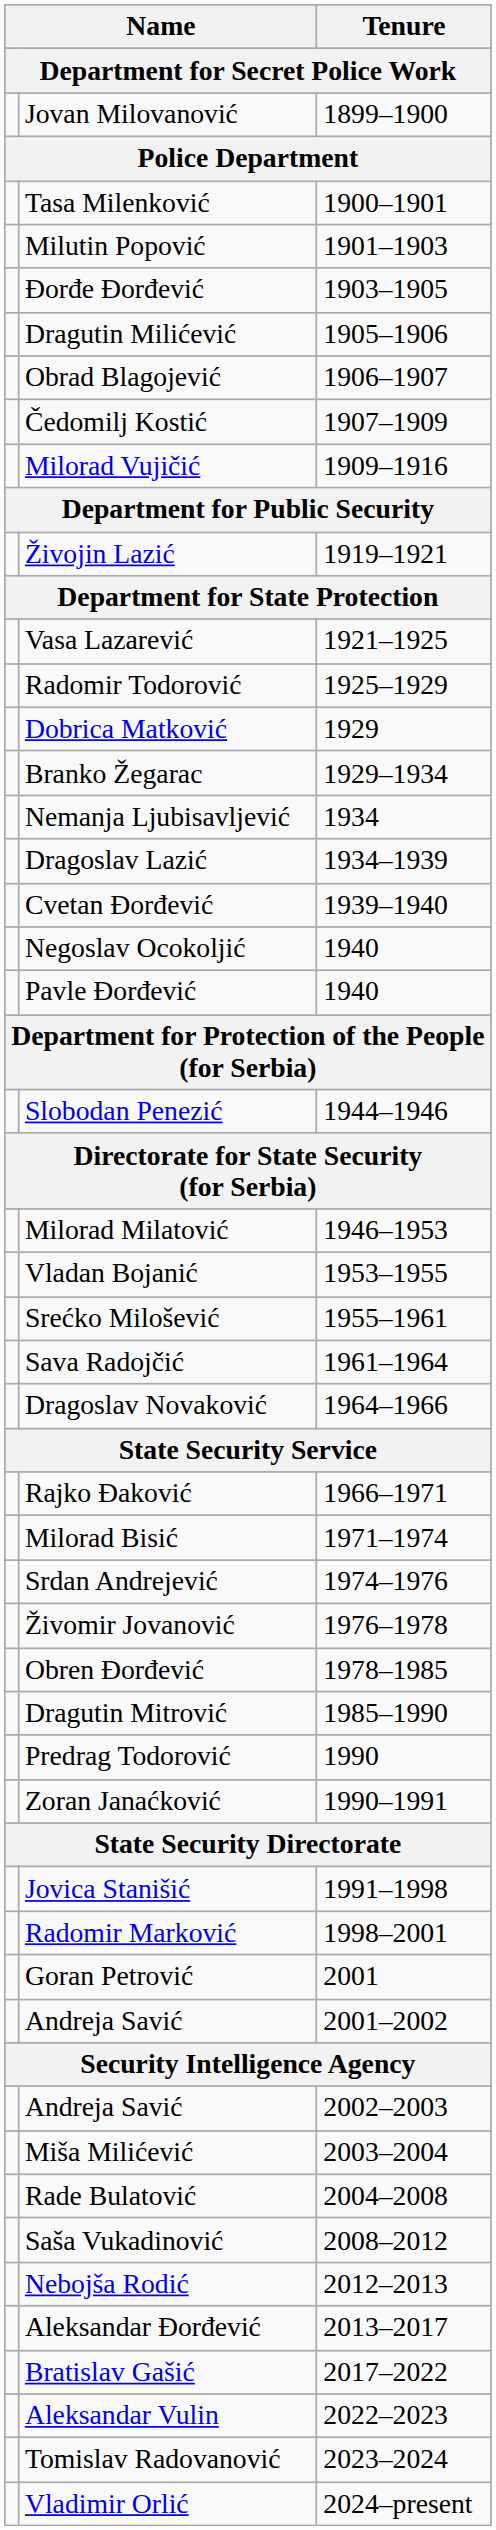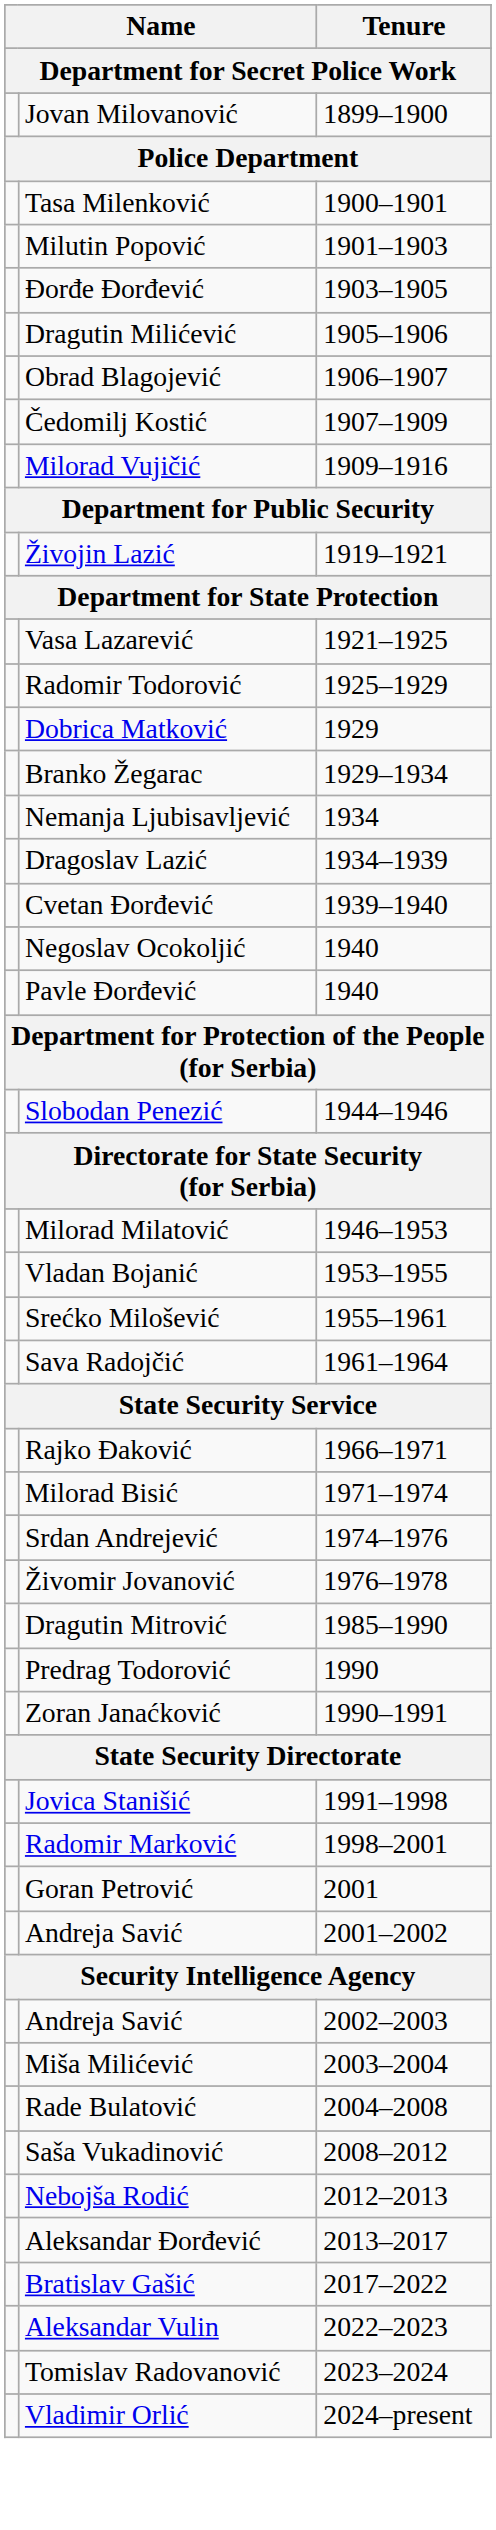 <table class="wikitable">
 <tr>
 <th colspan=2>Name</th>
 <th>Tenure</th>
 </tr>
 <tr>
 <th colspan=3>Department for Secret Police Work</th>
 </tr>
 <tr>
 <td></td>
 <td>Jovan Milovanović</td>
 <td>1899–1900</td>
 </tr>
 <tr>
 <th colspan=3>Police Department</th>
 </tr>
 <tr>
 <td></td>
 <td>Tasa Milenković</td>
 <td>1900–1901</td>
 </tr>
 <tr>
 <td></td>
 <td>Milutin Popović</td>
 <td>1901–1903</td>
 </tr>
 <tr>
 <td></td>
 <td>Đorđe Đorđević</td>
 <td>1903–1905</td>
 </tr>
 <tr>
 <td></td>
 <td>Dragutin Milićević</td>
 <td>1905–1906</td>
 </tr>
 <tr>
 <td></td>
 <td>Obrad Blagojević</td>
 <td>1906–1907</td>
 </tr>
 <tr>
 <td></td>
 <td>Čedomilj Kostić</td>
 <td>1907–1909</td>
 </tr>
 <tr>
 <td></td>
 <td><a href='#'>Milorad Vujičić</a></td>
 <td>1909–1916</td>
 </tr>
 <tr>
 <th colspan=3>Department for Public Security</th>
 </tr>
 <tr>
 <td></td>
 <td><a href='#'>Živojin Lazić</a></td>
 <td>1919–1921</td>
 </tr>
 <tr>
 <th colspan=3>Department for State Protection</th>
 </tr>
 <tr>
 <td></td>
 <td>Vasa Lazarević</td>
 <td>1921–1925</td>
 </tr>
 <tr>
 <td></td>
 <td>Radomir Todorović</td>
 <td>1925–1929</td>
 </tr>
 <tr>
 <td></td>
 <td><a href='#'>Dobrica Matković</a></td>
 <td>1929</td>
 </tr>
 <tr>
 <td></td>
 <td>Branko Žegarac</td>
 <td>1929–1934</td>
 </tr>
 <tr>
 <td></td>
 <td>Nemanja Ljubisavljević</td>
 <td>1934</td>
 </tr>
 <tr>
 <td></td>
 <td>Dragoslav Lazić</td>
 <td>1934–1939</td>
 </tr>
 <tr>
 <td></td>
 <td>Cvetan Đorđević</td>
 <td>1939–1940</td>
 </tr>
 <tr>
 <td></td>
 <td>Negoslav Ocokoljić</td>
 <td>1940</td>
 </tr>
 <tr>
 <td></td>
 <td>Pavle Đorđević</td>
 <td>1940</td>
 </tr>
 <tr>
 <th colspan=3>Department for Protection of the People<br>(for Serbia)</th>
 </tr>
 <tr>
 <td></td>
 <td><a href='#'>Slobodan Penezić</a></td>
 <td>1944–1946</td>
 </tr>
 <tr>
 <th colspan=3>Directorate for State Security<br>(for Serbia)</th>
 </tr>
 <tr>
 <td></td>
 <td>Milorad Milatović</td>
 <td>1946–1953</td>
 </tr>
 <tr>
 <td></td>
 <td>Vladan Bojanić</td>
 <td>1953–1955</td>
 </tr>
 <tr>
 <td></td>
 <td>Srećko Milošević</td>
 <td>1955–1961</td>
 </tr>
 <tr>
 <td></td>
 <td>Sava Radojčić</td>
 <td>1961–1964</td>
 </tr>
 <tr>
-<td></td>
-<td>Dragoslav Novaković</td>
-<td>1964–1966</td>
-</tr>
-<tr>
 <th colspan=3>State Security Service</th>
 </tr>
 <tr>
 <td></td>
 <td>Rajko Đaković</td>
 <td>1966–1971</td>
 </tr>
 <tr>
 <td></td>
 <td>Milorad Bisić</td>
 <td>1971–1974</td>
 </tr>
 <tr>
 <td></td>
 <td>Srdan Andrejević</td>
 <td>1974–1976</td>
 </tr>
 <tr>
 <td></td>
 <td>Živomir Jovanović</td>
 <td>1976–1978</td>
-</tr>
-<tr>
-<td></td>
-<td>Obren Đorđević</td>
-<td>1978–1985</td>
 </tr>
 <tr>
 <td></td>
 <td>Dragutin Mitrović</td>
 <td>1985–1990</td>
 </tr>
 <tr>
 <td></td>
 <td>Predrag Todorović</td>
 <td>1990</td>
 </tr>
 <tr>
 <td></td>
 <td>Zoran Janaćković</td>
 <td>1990–1991</td>
 </tr>
 <tr>
 <th colspan=3>State Security Directorate</th>
 </tr>
 <tr>
 <td></td>
 <td><a href='#'>Jovica Stanišić</a></td>
 <td>1991–1998</td>
 </tr>
 <tr>
 <td></td>
 <td><a href='#'>Radomir Marković</a></td>
 <td>1998–2001</td>
 </tr>
 <tr>
 <td></td>
 <td>Goran Petrović</td>
 <td>2001</td>
 </tr>
 <tr>
 <td></td>
 <td>Andreja Savić</td>
 <td>2001–2002</td>
 </tr>
 <tr>
 <th colspan=3>Security Intelligence Agency</th>
 </tr>
 <tr>
 <td></td>
 <td>Andreja Savić</td>
 <td>2002–2003</td>
 </tr>
 <tr>
 <td></td>
 <td>Miša Milićević</td>
 <td>2003–2004</td>
 </tr>
 <tr>
 <td></td>
 <td>Rade Bulatović</td>
 <td>2004–2008</td>
 </tr>
 <tr>
 <td></td>
 <td>Saša Vukadinović</td>
 <td>2008–2012</td>
 </tr>
 <tr>
 <td></td>
 <td><a href='#'>Nebojša Rodić</a></td>
 <td>2012–2013</td>
 </tr>
 <tr>
 <td></td>
 <td>Aleksandar Đorđević</td>
 <td>2013–2017</td>
 </tr>
 <tr>
 <td></td>
 <td><a href='#'>Bratislav Gašić</a></td>
 <td>2017–2022</td>
 </tr>
 <tr>
 <td></td>
 <td><a href='#'>Aleksandar Vulin</a></td>
 <td>2022–2023</td>
 </tr>
 <tr>
 <td></td>
 <td>Tomislav Radovanović</td>
 <td>2023–2024</td>
 </tr>
 <tr>
 <td></td>
 <td><a href='#'>Vladimir Orlić</a></td>
 <td>2024–present</td>
 </tr>
 </table>
